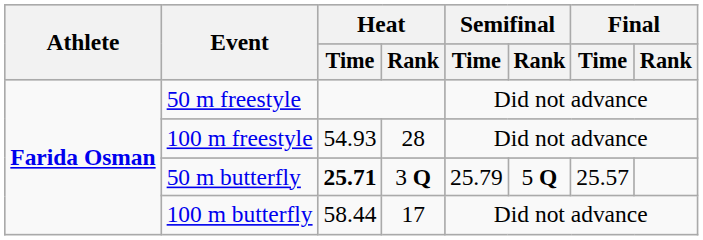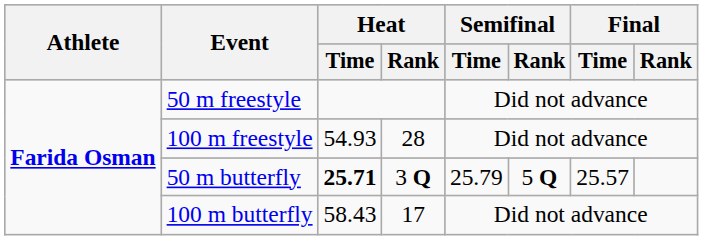 <table class=wikitable style="font-size:90%">
 <tr>
 <th rowspan="2">Athlete</th>
 <th rowspan="2">Event</th>
 <th colspan="2">Heat</th>
 <th colspan="2">Semifinal</th>
 <th colspan="2">Final</th>
 </tr>
 <tr style="font-size:95%">
 <th>Time</th>
 <th>Rank</th>
 <th>Time</th>
 <th>Rank</th>
 <th>Time</th>
 <th>Rank</th>
 </tr>
 <tr align=center>
 <td align=left rowspan=4><strong><a href='#'>Farida Osman</a></strong></td>
 <td align=left><a href='#'>50 m freestyle</a></td>
 <td colspan=2></td>
 <td colspan=4>Did not advance</td>
 </tr>
 <tr align=center>
 <td align=left><a href='#'>100 m freestyle</a></td>
 <td>54.93</td>
 <td>28</td>
 <td colspan=4>Did not advance</td>
 </tr>
 <tr align=center>
 <td align=left><a href='#'>50 m butterfly</a></td>
 <td><strong>25.71</strong></td>
 <td>3 <strong>Q</strong></td>
 <td>25.79</td>
 <td>5 <strong>Q</strong></td>
 <td>25.57</td>
 <td></td>
 </tr>
 <tr align=center>
 <td align=left><a href='#'>100 m butterfly</a></td>
-<td>58.44</td>
+<td>58.43</td>
 <td>17</td>
 <td colspan=4>Did not advance</td>
 </tr>
 </table>
